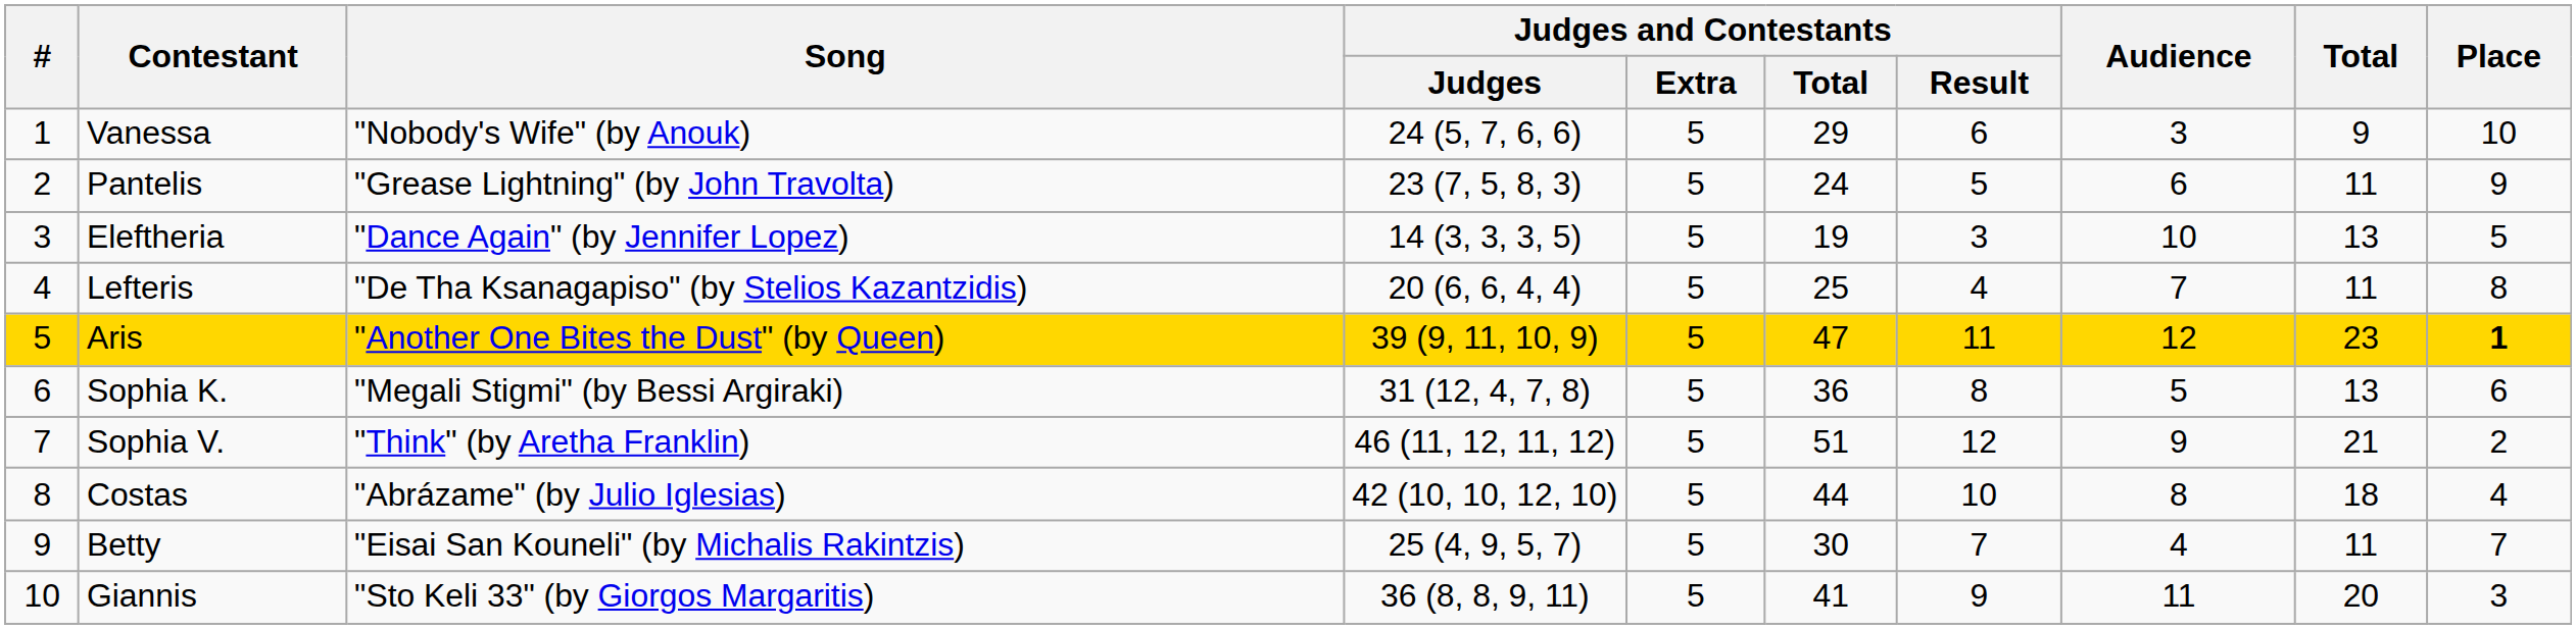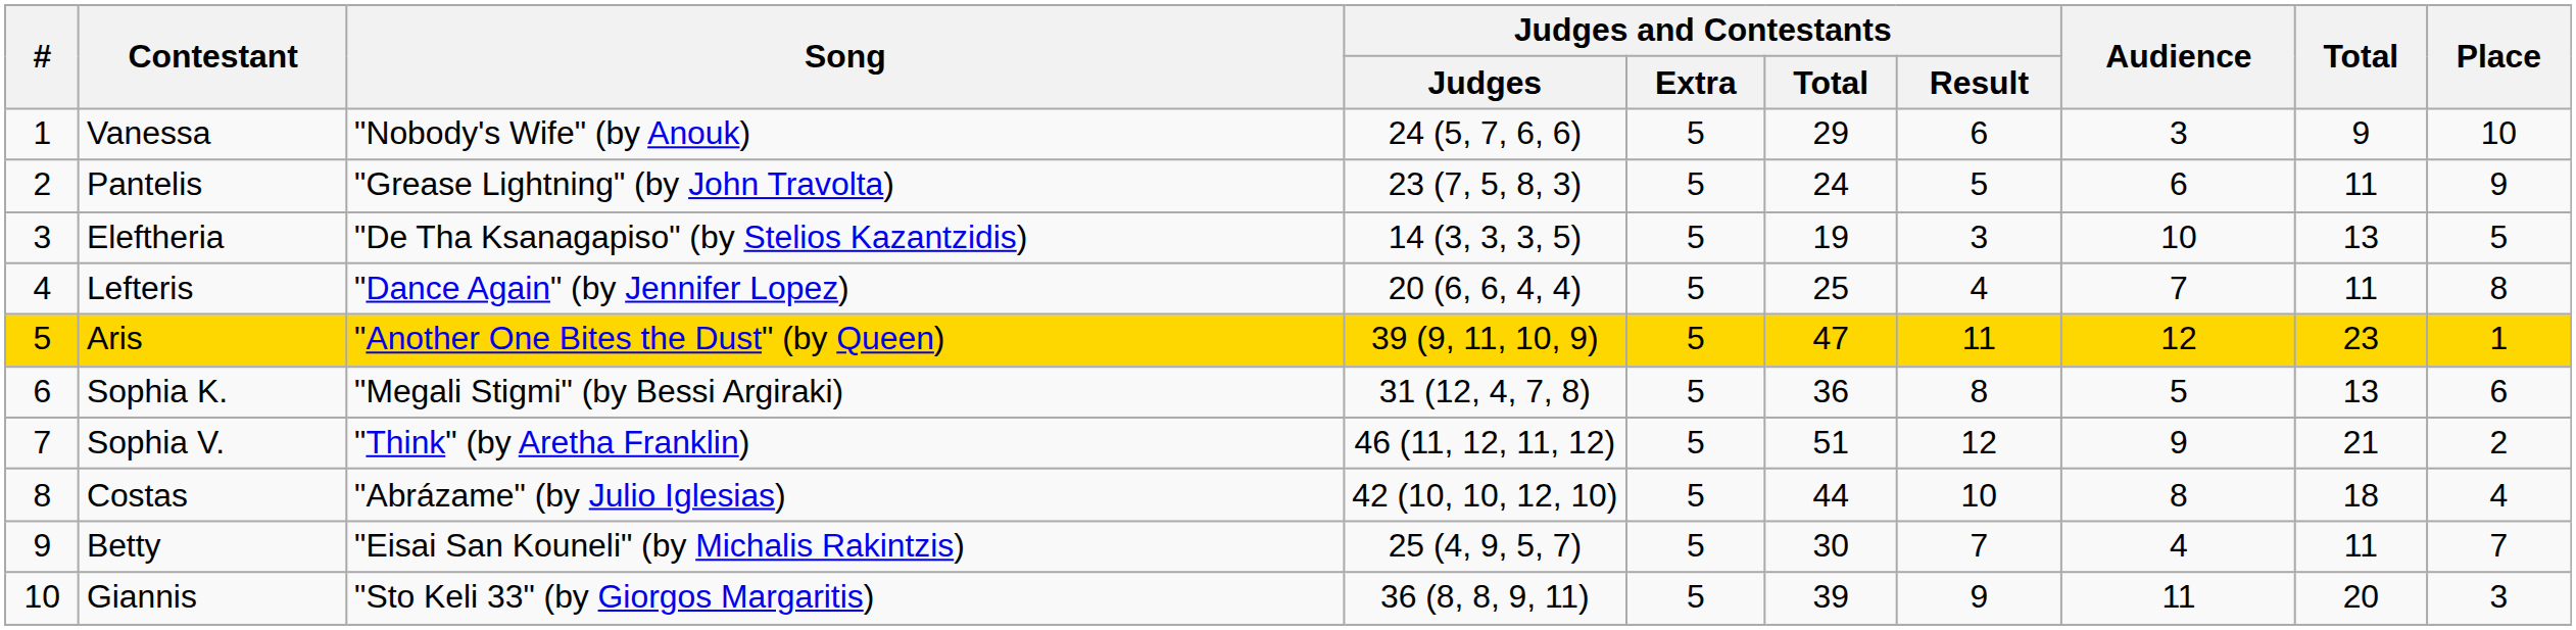 <table class="sortable wikitable" style="text-align:center;" width="100%">
 <tr>
 <th rowspan="2">#</th>
 <th rowspan="2">Contestant</th>
 <th rowspan="2">Song</th>
 <th colspan="4">Judges and Contestants</th>
 <th rowspan="2">Audience</th>
 <th rowspan="2">Total</th>
 <th rowspan="2">Place</th>
 </tr>
 <tr>
 <th width="11%">Judges</th>
 <th>Extra</th>
 <th>Total</th>
 <th>Result</th>
 </tr>
 <tr>
 <td>1</td>
 <td align="left">Vanessa</td>
 <td align="left">"Nobody's Wife" (by <a href='#'>Anouk</a>)</td>
 <td>24 (5, 7, 6, 6)</td>
 <td>5</td>
 <td>29</td>
 <td>6</td>
 <td>3</td>
 <td>9</td>
 <td>10</td>
 </tr>
 <tr>
 <td>2</td>
 <td align="left">Pantelis</td>
 <td align="left">"Grease Lightning" (by <a href='#'>John Travolta</a>)</td>
 <td>23 (7, 5, 8, 3)</td>
 <td>5</td>
 <td>24</td>
 <td>5</td>
 <td>6</td>
 <td>11</td>
 <td>9</td>
 </tr>
 <tr>
 <td>3</td>
 <td align="left">Eleftheria</td>
-<td align="left">"<a href='#'>Dance Again</a>" (by <a href='#'>Jennifer Lopez</a>)</td>
+<td align="left">"De Tha Ksanagapiso" (by <a href='#'>Stelios Kazantzidis</a>)</td>
 <td>14 (3, 3, 3, 5)</td>
 <td>5</td>
 <td>19</td>
 <td>3</td>
 <td>10</td>
 <td>13</td>
 <td>5</td>
 </tr>
 <tr>
 <td>4</td>
 <td align="left">Lefteris</td>
-<td align="left">"De Tha Ksanagapiso" (by <a href='#'>Stelios Kazantzidis</a>)</td>
+<td align="left">"<a href='#'>Dance Again</a>" (by <a href='#'>Jennifer Lopez</a>)</td>
 <td>20 (6, 6, 4, 4)</td>
 <td>5</td>
 <td>25</td>
 <td>4</td>
 <td>7</td>
 <td>11</td>
 <td>8</td>
 </tr>
 <tr bgcolor="gold">
 <td>5</td>
 <td align="left">Aris</td>
 <td align="left">"<a href='#'>Another One Bites the Dust</a>" (by <a href='#'>Queen</a>)</td>
 <td>39 (9, 11, 10, 9)</td>
 <td>5</td>
 <td>47</td>
 <td>11</td>
 <td>12</td>
 <td>23</td>
-<td><strong>1</strong></td>
+<td>1</td>
 </tr>
 <tr>
 <td>6</td>
 <td align="left">Sophia K.</td>
 <td align="left">"Megali Stigmi" (by Bessi Argiraki)</td>
 <td>31 (12, 4, 7, 8)</td>
 <td>5</td>
 <td>36</td>
 <td>8</td>
 <td>5</td>
 <td>13</td>
 <td>6</td>
 </tr>
 <tr>
 <td>7</td>
 <td align="left">Sophia V.</td>
 <td align="left">"<a href='#'>Think</a>" (by <a href='#'>Aretha Franklin</a>)</td>
 <td>46 (11, 12, 11, 12)</td>
 <td>5</td>
 <td>51</td>
 <td>12</td>
 <td>9</td>
 <td>21</td>
 <td>2</td>
 </tr>
 <tr>
 <td>8</td>
 <td align="left">Costas</td>
 <td align="left">"Abrázame" (by <a href='#'>Julio Iglesias</a>)</td>
 <td>42 (10, 10, 12, 10)</td>
 <td>5</td>
 <td>44</td>
 <td>10</td>
 <td>8</td>
 <td>18</td>
 <td>4</td>
 </tr>
 <tr>
 <td>9</td>
 <td align="left">Betty</td>
 <td align="left">"Eisai San Kouneli" (by <a href='#'>Michalis Rakintzis</a>)</td>
 <td>25 (4, 9, 5, 7)</td>
 <td>5</td>
 <td>30</td>
 <td>7</td>
 <td>4</td>
 <td>11</td>
 <td>7</td>
 </tr>
 <tr>
 <td>10</td>
 <td align="left">Giannis</td>
 <td align="left">"Sto Keli 33" (by <a href='#'>Giorgos Margaritis</a>)</td>
 <td>36 (8, 8, 9, 11)</td>
 <td>5</td>
-<td>41</td>
+<td>39</td>
 <td>9</td>
 <td>11</td>
 <td>20</td>
 <td>3</td>
 </tr>
 </table>
